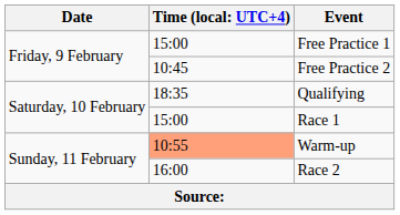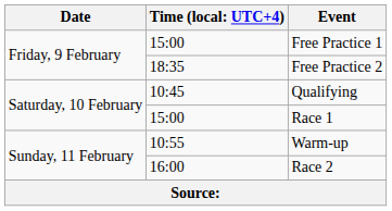 <table class="wikitable" style="font-size: 90%;">
 <tr>
 <th>Date</th>
 <th>Time (local: <a href='#'>UTC+4</a>)</th>
 <th>Event</th>
 </tr>
 <tr>
 <td rowspan="2">Friday, 9 February</td>
 <td>15:00</td>
 <td>Free Practice 1</td>
 </tr>
 <tr>
-<td>10:45</td>
+<td>18:35</td>
 <td>Free Practice 2</td>
 </tr>
 <tr>
 <td rowspan="2">Saturday, 10 February</td>
-<td>18:35</td>
+<td>10:45</td>
 <td>Qualifying</td>
 </tr>
 <tr>
 <td>15:00</td>
 <td>Race 1</td>
 </tr>
 <tr>
 <td rowspan="2">Sunday, 11 February</td>
-<td style="background: lightsalmon;">10:55</td>
+<td>10:55</td>
 <td>Warm-up</td>
 </tr>
 <tr>
 <td>16:00</td>
 <td>Race 2</td>
 </tr>
 <tr>
 <th colspan="3">Source:</th>
 </tr>
 </table>
